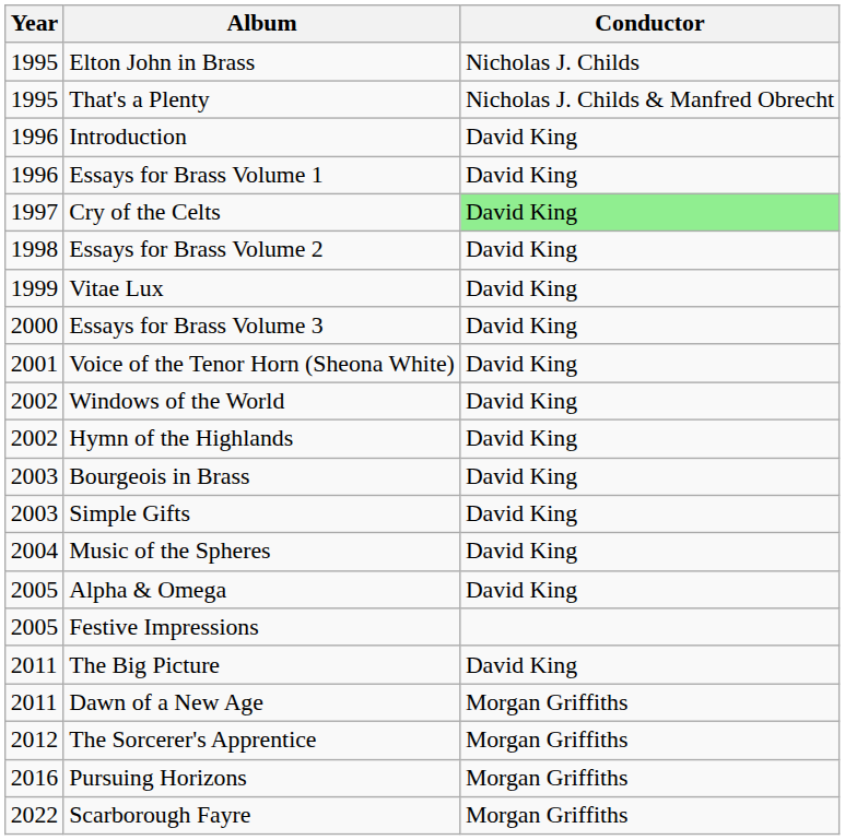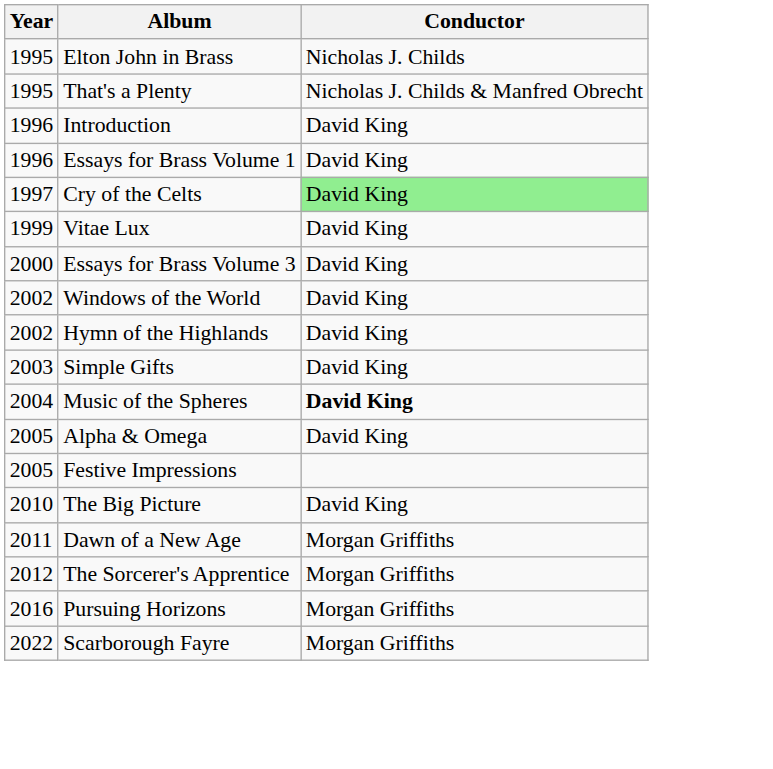 <table class="sortable wikitable">
 <tr>
 <th>Year</th>
 <th>Album</th>
 <th>Conductor</th>
 </tr>
 <tr>
 <td>1995</td>
 <td>Elton John in Brass</td>
 <td>Nicholas J. Childs</td>
 </tr>
 <tr>
 <td>1995</td>
 <td>That's a Plenty</td>
 <td>Nicholas J. Childs & Manfred Obrecht</td>
 </tr>
 <tr>
 <td>1996</td>
 <td>Introduction</td>
 <td>David King</td>
 </tr>
 <tr>
 <td>1996</td>
 <td>Essays for Brass Volume 1</td>
 <td>David King</td>
 </tr>
 <tr>
 <td>1997</td>
 <td>Cry of the Celts</td>
 <td style="background: lightgreen;">David King</td>
 </tr>
 <tr>
-<td>1998</td>
-<td>Essays for Brass Volume 2</td>
-<td>David King</td>
-</tr>
-<tr>
 <td>1999</td>
 <td>Vitae Lux</td>
 <td>David King</td>
 </tr>
 <tr>
 <td>2000</td>
 <td>Essays for Brass Volume 3</td>
-<td>David King</td>
-</tr>
-<tr>
-<td>2001</td>
-<td>Voice of the Tenor Horn (Sheona White)</td>
 <td>David King</td>
 </tr>
 <tr>
 <td>2002</td>
 <td>Windows of the World</td>
 <td>David King</td>
 </tr>
 <tr>
 <td>2002</td>
 <td>Hymn of the Highlands</td>
 <td>David King</td>
 </tr>
 <tr>
 <td>2003</td>
-<td>Bourgeois in Brass</td>
-<td>David King</td>
-</tr>
-<tr>
-<td>2003</td>
 <td>Simple Gifts</td>
 <td>David King</td>
 </tr>
 <tr>
 <td>2004</td>
 <td>Music of the Spheres</td>
-<td>David King</td>
+<td><strong>David King</strong></td>
 </tr>
 <tr>
 <td>2005</td>
 <td>Alpha & Omega</td>
 <td>David King</td>
 </tr>
 <tr>
 <td>2005</td>
 <td>Festive Impressions</td>
 </tr>
 <tr>
-<td>2011</td>
+<td>2010</td>
 <td>The Big Picture</td>
 <td>David King</td>
 </tr>
 <tr>
 <td>2011</td>
 <td>Dawn of a New Age</td>
 <td>Morgan Griffiths</td>
 </tr>
 <tr>
 <td>2012</td>
 <td>The Sorcerer's Apprentice</td>
 <td>Morgan Griffiths</td>
 </tr>
 <tr>
 <td>2016</td>
 <td>Pursuing Horizons</td>
 <td>Morgan Griffiths</td>
 </tr>
 <tr>
 <td>2022</td>
 <td>Scarborough Fayre</td>
 <td>Morgan Griffiths</td>
 </tr>
 </table>
